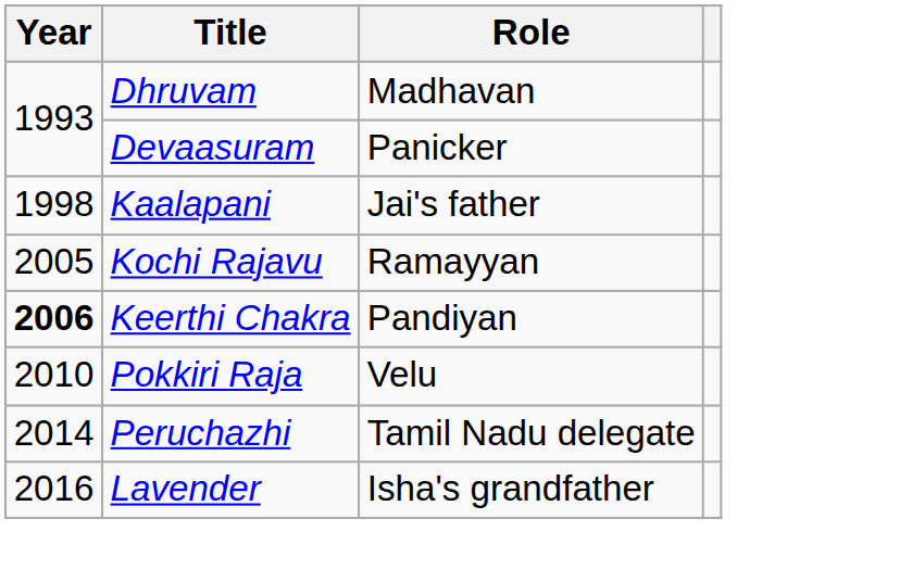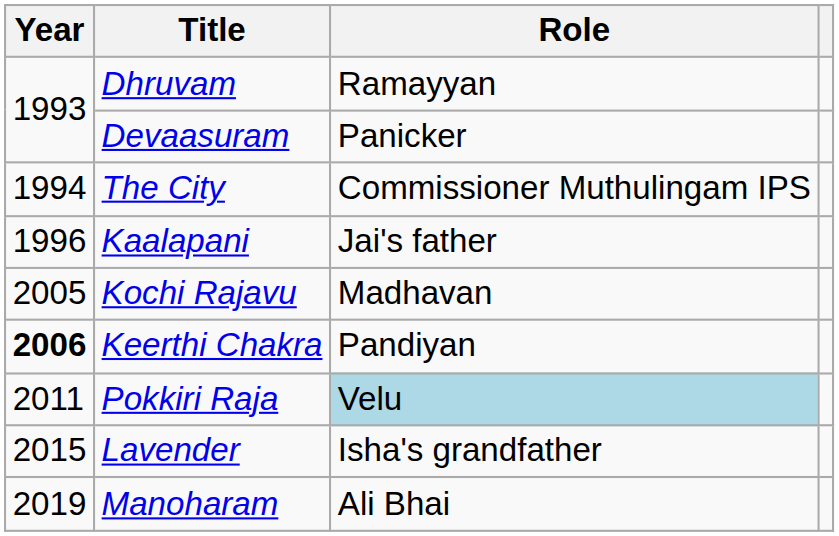 <table class="wikitable sortable">
 <tr>
 <th scope="col">Year</th>
 <th scope="col">Title</th>
 <th scope="col">Role</th>
 <th scope="col" class="unsortable"></th>
 </tr>
 <tr>
 <td rowspan="2">1993</td>
 <td><em><a href='#'>Dhruvam</a></em></td>
-<td>Madhavan</td>
+<td>Ramayyan</td>
 <td></td>
 </tr>
 <tr>
 <td><em><a href='#'>Devaasuram</a></em></td>
 <td>Panicker</td>
 <td></td>
 </tr>
 <tr>
-<td>1998</td>
+<td>1994</td>
+<td><em><a href='#'>The City</a></em></td>
+<td>Commissioner Muthulingam IPS</td>
+<td></td>
+</tr>
+<tr>
+<td>1996</td>
 <td><em><a href='#'>Kaalapani</a></em></td>
 <td>Jai's father</td>
 <td></td>
 </tr>
 <tr>
 <td>2005</td>
 <td><em><a href='#'>Kochi Rajavu</a></em></td>
-<td>Ramayyan</td>
+<td>Madhavan</td>
 <td></td>
 </tr>
 <tr>
 <td><strong>2006</strong></td>
 <td><em><a href='#'>Keerthi Chakra</a></em></td>
 <td>Pandiyan</td>
 <td></td>
 </tr>
 <tr>
-<td>2010</td>
+<td>2011</td>
 <td><em><a href='#'>Pokkiri Raja</a></em></td>
-<td>Velu</td>
+<td style="background: lightblue;">Velu</td>
 <td></td>
 </tr>
 <tr>
-<td>2014</td>
-<td><em><a href='#'>Peruchazhi</a></em></td>
-<td>Tamil Nadu delegate</td>
-<td></td>
-</tr>
-<tr>
-<td>2016</td>
+<td>2015</td>
 <td><em><a href='#'>Lavender</a></em></td>
 <td>Isha's grandfather</td>
 <td></td>
 </tr>
+<tr>
+<td>2019</td>
+<td><em><a href='#'>Manoharam</a></em></td>
+<td>Ali Bhai</td>
+<td></td>
+</tr>
 </table>
